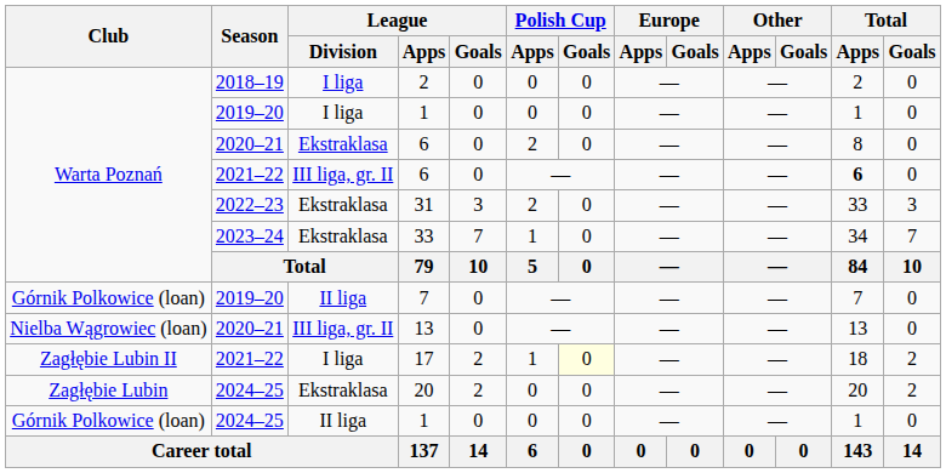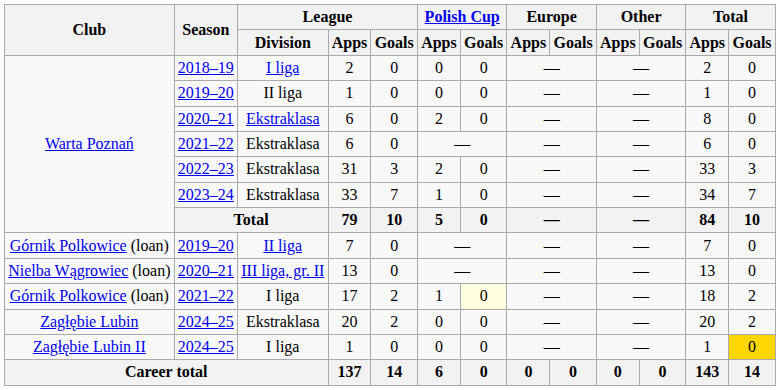 <table class=wikitable style="text-align: center">
 <tr>
 <th rowspan=2>Club</th>
 <th rowspan=2>Season</th>
 <th colspan=3>League</th>
 <th colspan=2><a href='#'>Polish Cup</a></th>
 <th colspan=2>Europe</th>
 <th colspan=2>Other</th>
 <th colspan=2>Total</th>
 </tr>
 <tr>
 <th>Division</th>
 <th>Apps</th>
 <th>Goals</th>
 <th>Apps</th>
 <th>Goals</th>
 <th>Apps</th>
 <th>Goals</th>
 <th>Apps</th>
 <th>Goals</th>
 <th>Apps</th>
 <th>Goals</th>
 </tr>
 <tr>
 <td rowspan=7><a href='#'>Warta Poznań</a></td>
 <td><a href='#'>2018–19</a></td>
 <td><a href='#'>I liga</a></td>
 <td>2</td>
 <td>0</td>
 <td>0</td>
 <td>0</td>
 <td colspan="2">—</td>
 <td colspan="2">—</td>
 <td>2</td>
 <td>0</td>
 </tr>
 <tr>
 <td><a href='#'>2019–20</a></td>
-<td>I liga</td>
+<td>II liga</td>
 <td>1</td>
 <td>0</td>
 <td>0</td>
 <td>0</td>
 <td colspan="2">—</td>
 <td colspan="2">—</td>
 <td>1</td>
 <td>0</td>
 </tr>
 <tr>
 <td><a href='#'>2020–21</a></td>
 <td><a href='#'>Ekstraklasa</a></td>
 <td>6</td>
 <td>0</td>
 <td>2</td>
 <td>0</td>
 <td colspan="2">—</td>
 <td colspan="2">—</td>
 <td>8</td>
 <td>0</td>
 </tr>
 <tr>
 <td><a href='#'>2021–22</a></td>
-<td><a href='#'>III liga, gr. II</a></td>
+<td>Ekstraklasa</td>
 <td>6</td>
 <td>0</td>
 <td colspan="2">—</td>
 <td colspan="2">—</td>
 <td colspan="2">—</td>
-<td><strong>6</strong></td>
+<td>6</td>
 <td>0</td>
 </tr>
 <tr>
 <td><a href='#'>2022–23</a></td>
 <td>Ekstraklasa</td>
 <td>31</td>
 <td>3</td>
 <td>2</td>
 <td>0</td>
 <td colspan="2">—</td>
 <td colspan="2">—</td>
 <td>33</td>
 <td>3</td>
 </tr>
 <tr>
 <td><a href='#'>2023–24</a></td>
 <td>Ekstraklasa</td>
 <td>33</td>
 <td>7</td>
 <td>1</td>
 <td>0</td>
 <td colspan="2">—</td>
 <td colspan="2">—</td>
 <td>34</td>
 <td>7</td>
 </tr>
 <tr>
 <th colspan=2>Total</th>
 <th>79</th>
 <th>10</th>
 <th>5</th>
 <th>0</th>
 <th colspan="2">—</th>
 <th colspan="2">—</th>
 <th>84</th>
 <th>10</th>
 </tr>
 <tr>
 <td><a href='#'>Górnik Polkowice</a> (loan)</td>
 <td><a href='#'>2019–20</a></td>
 <td><a href='#'>II liga</a></td>
 <td>7</td>
 <td>0</td>
 <td colspan="2">—</td>
 <td colspan="2">—</td>
 <td colspan="2">—</td>
 <td>7</td>
 <td>0</td>
 </tr>
 <tr>
 <td><a href='#'>Nielba Wągrowiec</a> (loan)</td>
 <td><a href='#'>2020–21</a></td>
 <td><a href='#'>III liga, gr. II</a></td>
 <td>13</td>
 <td>0</td>
 <td colspan="2">—</td>
 <td colspan="2">—</td>
 <td colspan="2">—</td>
 <td>13</td>
 <td>0</td>
 </tr>
 <tr>
-<td><a href='#'>Zagłębie Lubin II</a></td>
+<td><a href='#'>Górnik Polkowice</a> (loan)</td>
 <td><a href='#'>2021–22</a></td>
 <td>I liga</td>
 <td>17</td>
 <td>2</td>
 <td>1</td>
 <td style="background: lightyellow;">0</td>
 <td colspan="2">—</td>
 <td colspan="2">—</td>
 <td>18</td>
 <td>2</td>
 </tr>
 <tr>
 <td><a href='#'>Zagłębie Lubin</a></td>
 <td><a href='#'>2024–25</a></td>
 <td>Ekstraklasa</td>
 <td>20</td>
 <td>2</td>
 <td>0</td>
 <td>0</td>
 <td colspan="2">—</td>
 <td colspan="2">—</td>
 <td>20</td>
 <td>2</td>
 </tr>
 <tr>
-<td><a href='#'>Górnik Polkowice</a> (loan)</td>
+<td><a href='#'>Zagłębie Lubin II</a></td>
 <td><a href='#'>2024–25</a></td>
-<td>II liga</td>
+<td>I liga</td>
 <td>1</td>
 <td>0</td>
 <td>0</td>
 <td>0</td>
 <td colspan="2">—</td>
 <td colspan="2">—</td>
 <td>1</td>
-<td>0</td>
+<td style="background: gold;">0</td>
 </tr>
 <tr>
 <th colspan=3>Career total</th>
 <th>137</th>
 <th>14</th>
 <th>6</th>
 <th>0</th>
 <th>0</th>
 <th>0</th>
 <th>0</th>
 <th>0</th>
 <th>143</th>
 <th>14</th>
 </tr>
 </table>
